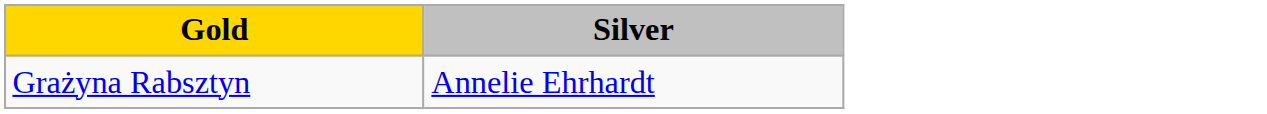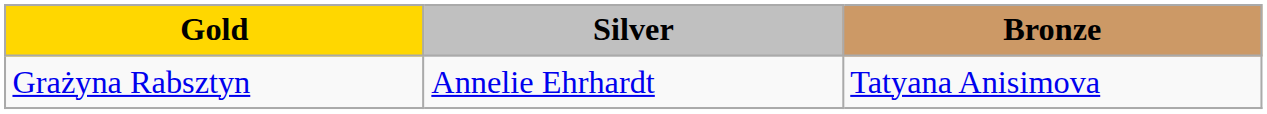 <table class="wikitable" style="text-align:left">
 <tr align="center">
 <td width=200 bgcolor=gold><strong>Gold</strong></td>
 <td width=200 bgcolor=silver><strong>Silver</strong></td>
+<td width=200 bgcolor=CC9966><strong>Bronze</strong></td>
 </tr>
 <tr>
 <td><a href='#'>Grażyna Rabsztyn</a><br><em></em></td>
 <td><a href='#'>Annelie Ehrhardt</a><br><em></em></td>
+<td><a href='#'>Tatyana Anisimova</a><br><em></em></td>
 </tr>
 </table>
